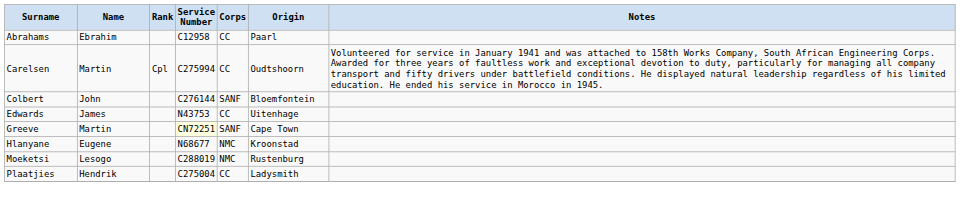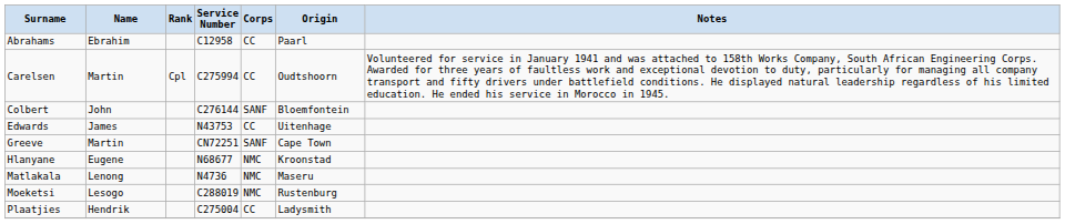 <table class="wikitable sortable" style="font-style: normal; font-size: 90%">
 <tr>
 <th style="background-color: #CEE0F2" width="90">Surname</th>
 <th style="background-color: #CEE0F2" width="90">Name</th>
 <th style="background-color: #CEE0F2" width="20">Rank</th>
 <th style="background-color: #CEE0F2" width="25">Service Number</th>
 <th style="background-color: #CEE0F2" width="20">Corps</th>
 <th style="background-color: #CEE0F2" width="100">Origin</th>
 <th style="background-color: #CEE0F2" ; class=unsortable>Notes</th>
 </tr>
 <tr>
 <td>Abrahams</td>
 <td>Ebrahim</td>
 <td></td>
 <td>C12958</td>
 <td>CC</td>
 <td>Paarl</td>
 <td></td>
 </tr>
 <tr>
 <td>Carelsen</td>
 <td>Martin</td>
 <td>Cpl</td>
 <td>C275994</td>
 <td>CC</td>
 <td>Oudtshoorn</td>
 <td>Volunteered for service in January 1941 and was attached to 158th Works Company, South African Engineering Corps.  Awarded for three years of faultless work and exceptional devotion to duty, particularly for managing all company transport and fifty drivers under battlefield conditions.  He displayed natural leadership regardless of his limited education. He ended his service in Morocco in 1945.</td>
 </tr>
 <tr>
 <td>Colbert</td>
 <td>John</td>
 <td></td>
 <td>C276144</td>
 <td>SANF</td>
 <td>Bloemfontein</td>
 <td></td>
 </tr>
 <tr>
 <td>Edwards</td>
 <td>James</td>
 <td></td>
 <td>N43753</td>
 <td>CC</td>
 <td>Uitenhage</td>
 <td></td>
 </tr>
 <tr>
 <td>Greeve</td>
 <td>Martin</td>
 <td></td>
-<td style="background: lightyellow;">CN72251</td>
+<td>CN72251</td>
 <td>SANF</td>
 <td>Cape Town</td>
 <td></td>
 </tr>
 <tr>
 <td>Hlanyane</td>
 <td>Eugene</td>
 <td></td>
 <td>N68677</td>
 <td>NMC</td>
 <td>Kroonstad</td>
+<td></td>
+</tr>
+<tr>
+<td>Matlakala</td>
+<td>Lenong</td>
+<td></td>
+<td>N4736</td>
+<td>NMC</td>
+<td>Maseru</td>
 <td></td>
 </tr>
 <tr>
 <td>Moeketsi</td>
 <td>Lesogo</td>
 <td></td>
 <td>C288019</td>
 <td>NMC</td>
 <td>Rustenburg</td>
 <td></td>
 </tr>
 <tr>
 <td>Plaatjies</td>
 <td>Hendrik</td>
 <td></td>
 <td>C275004</td>
 <td>CC</td>
 <td>Ladysmith</td>
 <td></td>
 </tr>
 <tr>
 </tr>
 </table>
